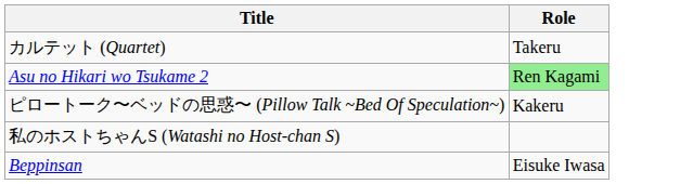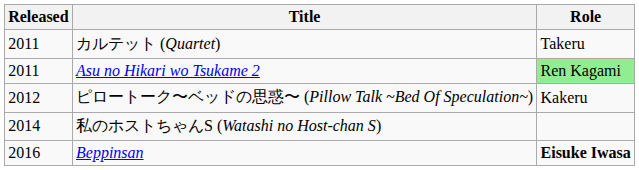 <table class="wikitable">
 <tr>
+<th><strong>Released</strong></th>
 <th><strong>Title</strong></th>
 <th><strong>Role</strong></th>
 </tr>
 <tr>
+<td>2011</td>
 <td>カルテット (<em>Quartet</em>)</td>
 <td>Takeru</td>
 </tr>
 <tr>
+<td>2011</td>
 <td><em><a href='#'>Asu no Hikari wo Tsukame 2</a></em></td>
 <td style="background: lightgreen;">Ren Kagami</td>
 </tr>
 <tr>
+<td>2012</td>
 <td>ピロートーク〜ベッドの思惑〜 (<em>Pillow Talk ~Bed Of Speculation~</em>)</td>
 <td>Kakeru</td>
 </tr>
 <tr>
+<td>2014</td>
 <td>私のホストちゃんS (<em>Watashi no Host-chan S</em>)</td>
 <td></td>
 </tr>
 <tr>
+<td>2016</td>
 <td><em><a href='#'>Beppinsan</a></em></td>
-<td>Eisuke Iwasa</td>
+<td><strong>Eisuke Iwasa</strong></td>
 </tr>
 </table>
